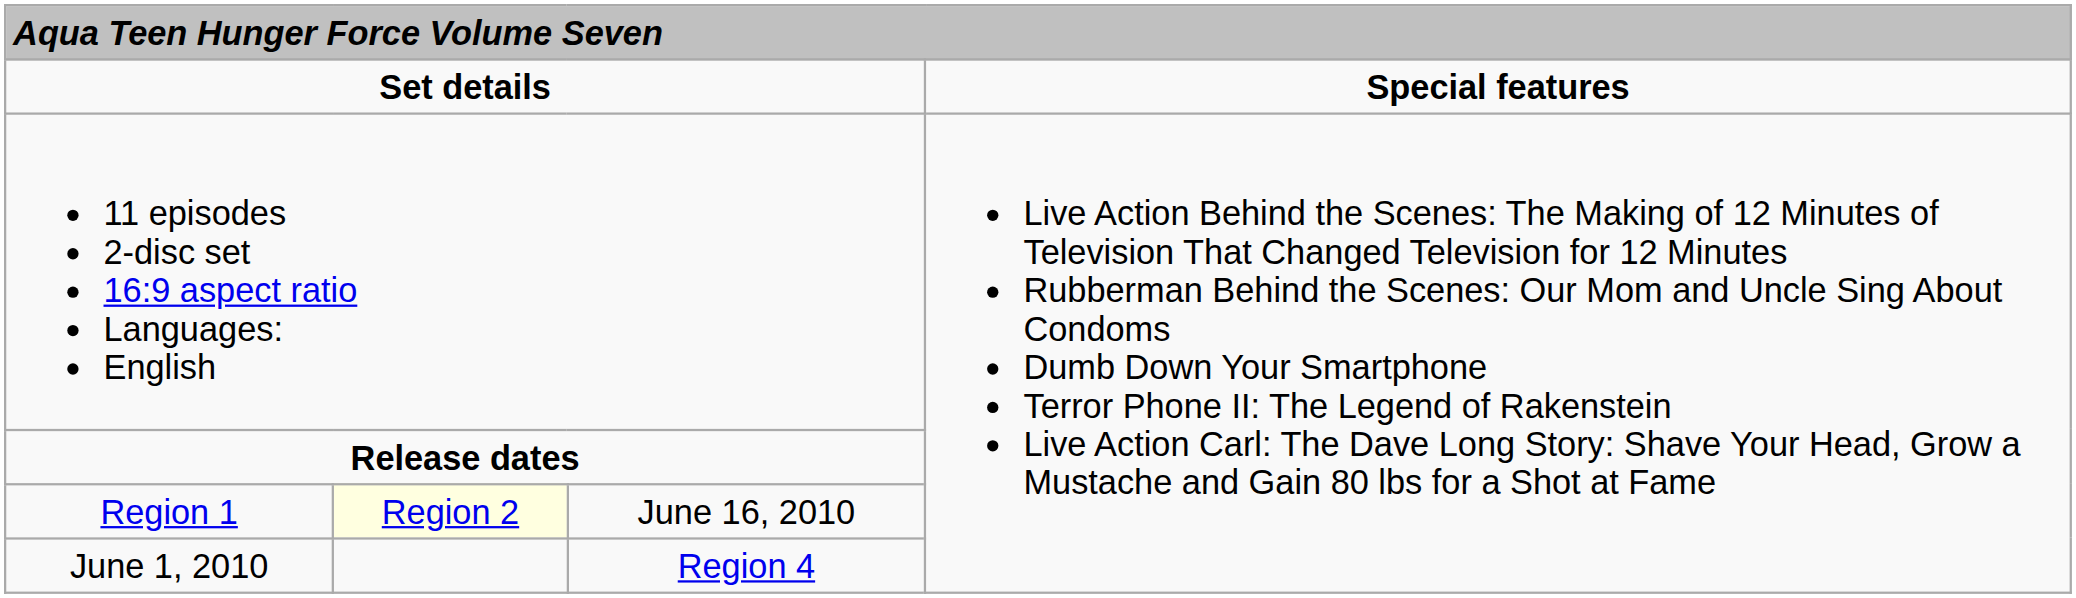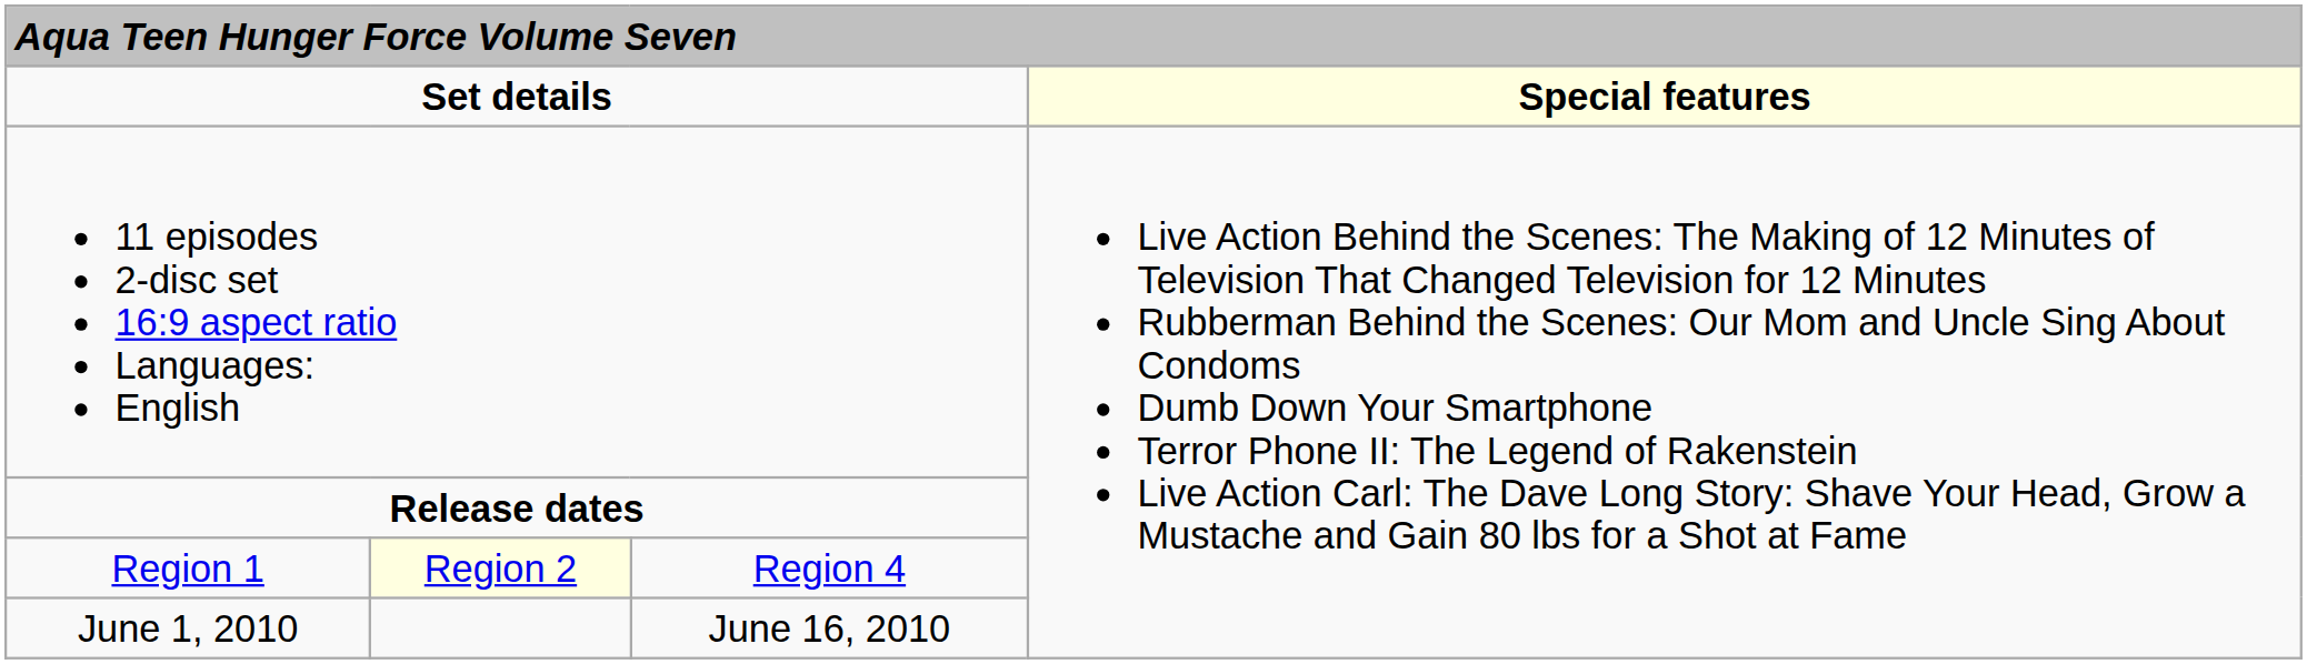 <table class="wikitable" style="font-size:95%;">
 <tr>
 <td colspan="5" style="background:silver"><strong><em>Aqua Teen Hunger Force Volume Seven</em></strong></td>
 </tr>
 <tr style="vertical-align:top; text-align:center;">
 <td style="width:400px;" colspan="3"><strong>Set details</strong></td>
-<td style="width:300px; "><strong>Special features</strong></td>
+<td style="background: lightyellow; width:300px; "><strong>Special features</strong></td>
 </tr>
 <tr valign="top">
 <td colspan="3"  style="text-align:left; width:200px;"><br><ul><li>11 episodes</li><li>2-disc set</li><li><a href='#'>16:9 aspect ratio</a></li><li>Languages:</li><li>English</li></ul></td>
 <td rowspan="4"  style="text-align:left; width:500px;"><br><ul><li>Live Action Behind the Scenes: The Making of 12 Minutes of Television That Changed Television for 12 Minutes</li><li>Rubberman Behind the Scenes: Our Mom and Uncle Sing About Condoms</li><li>Dumb Down Your Smartphone</li><li>Terror Phone II: The Legend of Rakenstein</li><li>Live Action Carl: The Dave Long Story: Shave Your Head, Grow a Mustache and Gain 80 lbs for a Shot at Fame</li></ul></td>
 </tr>
 <tr>
 <td colspan="3" style="text-align:center;"><strong>Release dates</strong></td>
 </tr>
 <tr>
 <td style="text-align:center;"><a href='#'>Region 1</a></td>
 <td style="background: lightyellow; text-align:center;"><a href='#'>Region 2</a></td>
-<td style="text-align:center;">June 16, 2010</td>
+<td style="text-align:center;"><a href='#'>Region 4</a></td>
 </tr>
 <tr>
 <td style="text-align:center;">June 1, 2010</td>
 <td></td>
-<td style="text-align:center;"><a href='#'>Region 4</a></td>
+<td style="text-align:center;">June 16, 2010</td>
 </tr>
 </table>
